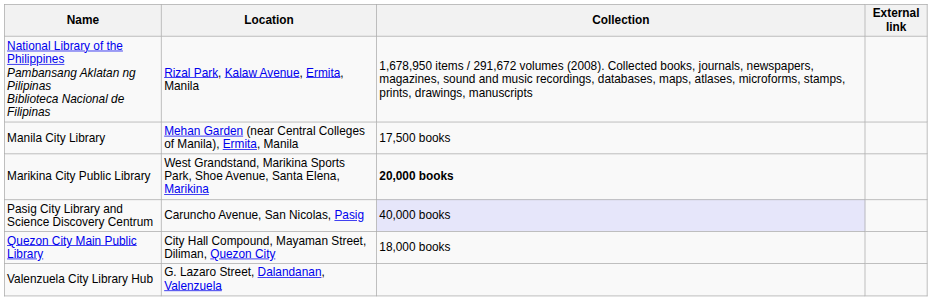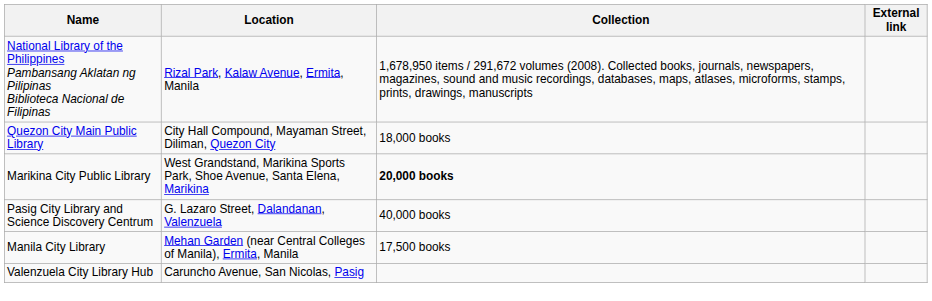 <table class="wikitable sortable">
 <tr>
 <th>Name</th>
 <th>Location</th>
 <th>Collection</th>
 <th>External link</th>
 </tr>
 <tr>
 <td><a href='#'>National Library of the Philippines</a><br><em>Pambansang Aklatan ng Pilipinas</em><br><em>Biblioteca Nacional de Filipinas</em></td>
 <td><a href='#'>Rizal Park</a>, <a href='#'>Kalaw Avenue</a>, <a href='#'>Ermita</a>, Manila</td>
 <td>1,678,950 items / 291,672 volumes (2008). Collected books, journals, newspapers, magazines, sound and music recordings, databases, maps, atlases, microforms, stamps, prints, drawings, manuscripts</td>
 <td></td>
 </tr>
 <tr>
-<td>Manila City Library</td>
-<td><a href='#'>Mehan Garden</a> (near Central Colleges of Manila), <a href='#'>Ermita</a>, Manila</td>
-<td>17,500 books</td>
+<td><a href='#'>Quezon City Main Public Library</a></td>
+<td>City Hall Compound, Mayaman Street, Diliman, <a href='#'>Quezon City</a></td>
+<td>18,000 books</td>
 <td></td>
 </tr>
 <tr>
 <td>Marikina City Public Library</td>
 <td>West Grandstand, Marikina Sports Park, Shoe Avenue, Santa Elena, <a href='#'>Marikina</a></td>
 <td><strong>20,000 books</strong></td>
 <td></td>
 </tr>
 <tr>
 <td>Pasig City Library and Science Discovery Centrum</td>
-<td>Caruncho Avenue, San Nicolas, <a href='#'>Pasig</a></td>
-<td style="background: lavender;">40,000 books</td>
+<td>G. Lazaro Street, <a href='#'>Dalandanan</a>, <a href='#'>Valenzuela</a></td>
+<td>40,000 books</td>
 <td></td>
 </tr>
 <tr>
-<td><a href='#'>Quezon City Main Public Library</a></td>
-<td>City Hall Compound, Mayaman Street, Diliman, <a href='#'>Quezon City</a></td>
-<td>18,000 books</td>
+<td>Manila City Library</td>
+<td><a href='#'>Mehan Garden</a> (near Central Colleges of Manila), <a href='#'>Ermita</a>, Manila</td>
+<td>17,500 books</td>
 <td></td>
 </tr>
 <tr>
 <td>Valenzuela City Library Hub</td>
-<td>G. Lazaro Street, <a href='#'>Dalandanan</a>, <a href='#'>Valenzuela</a></td>
+<td>Caruncho Avenue, San Nicolas, <a href='#'>Pasig</a></td>
 <td></td>
 <td></td>
 </tr>
 </table>
